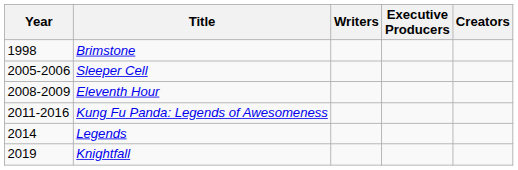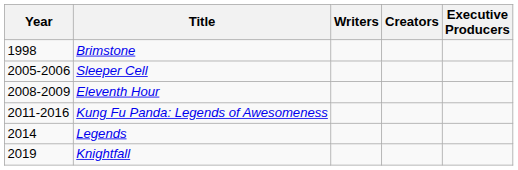 <table class="wikitable">
 <tr>
 <th>Year</th>
 <th>Title</th>
 <th>Writers</th>
+<th>Creators</th>
 <th>Executive<br>Producers</th>
-<th>Creators</th>
 </tr>
 <tr>
 <td>1998</td>
 <td><em><a href='#'>Brimstone</a></em></td>
 <td></td>
 <td></td>
 <td></td>
 </tr>
 <tr>
 <td>2005-2006</td>
 <td><em><a href='#'>Sleeper Cell</a></em></td>
 <td></td>
 <td></td>
 <td></td>
 </tr>
 <tr>
 <td>2008-2009</td>
 <td><em><a href='#'>Eleventh Hour</a></em></td>
 <td></td>
 <td></td>
 <td></td>
 </tr>
 <tr>
 <td>2011-2016</td>
 <td><em><a href='#'>Kung Fu Panda: Legends of Awesomeness</a></em></td>
 <td></td>
 <td></td>
 <td></td>
 </tr>
 <tr>
 <td>2014</td>
 <td><em><a href='#'>Legends</a></em></td>
 <td></td>
 <td></td>
 <td></td>
 </tr>
 <tr>
 <td>2019</td>
 <td><em><a href='#'>Knightfall</a></em></td>
 <td></td>
 <td></td>
 <td></td>
 </tr>
 </table>
